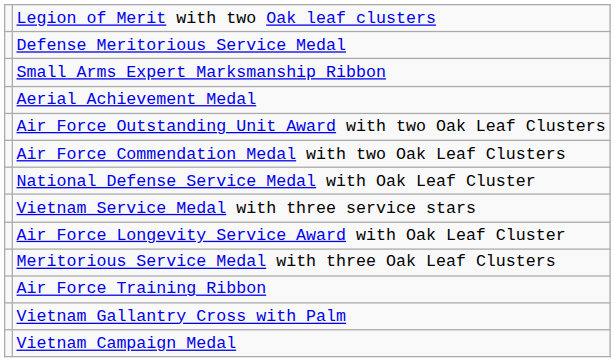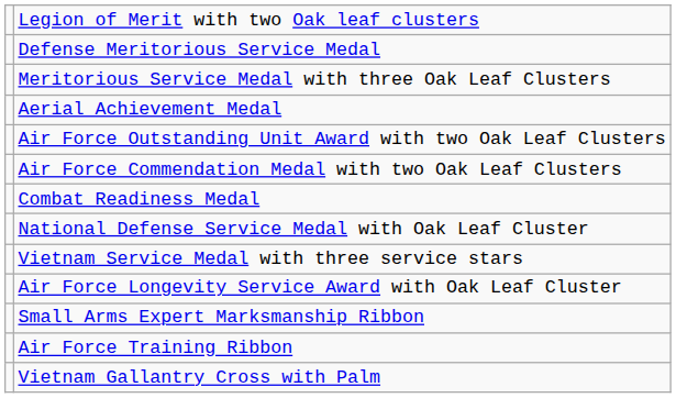 <table class="wikitable">
 <tr>
 <td></td>
 <td><a href='#'>Legion of Merit</a> with two <a href='#'>Oak leaf clusters</a></td>
 </tr>
 <tr>
 <td></td>
 <td><a href='#'>Defense Meritorious Service Medal</a></td>
 </tr>
 <tr>
 <td></td>
-<td><a href='#'>Small Arms Expert Marksmanship Ribbon</a></td>
+<td><a href='#'>Meritorious Service Medal</a> with three Oak Leaf Clusters</td>
 </tr>
 <tr>
 <td></td>
 <td><a href='#'>Aerial Achievement Medal</a></td>
 </tr>
 <tr>
 <td></td>
 <td><a href='#'>Air Force Outstanding Unit Award</a> with two Oak Leaf Clusters</td>
 </tr>
 <tr>
 <td></td>
 <td><a href='#'>Air Force Commendation Medal</a> with two Oak Leaf Clusters</td>
 </tr>
 <tr>
 <td></td>
+<td><a href='#'>Combat Readiness Medal</a></td>
+</tr>
+<tr>
+<td></td>
 <td><a href='#'>National Defense Service Medal</a> with Oak Leaf Cluster</td>
 </tr>
 <tr>
 <td></td>
 <td><a href='#'>Vietnam Service Medal</a> with three service stars</td>
 </tr>
 <tr>
 <td></td>
 <td><a href='#'>Air Force Longevity Service Award</a> with Oak Leaf Cluster</td>
 </tr>
 <tr>
 <td></td>
-<td><a href='#'>Meritorious Service Medal</a> with three Oak Leaf Clusters</td>
+<td><a href='#'>Small Arms Expert Marksmanship Ribbon</a></td>
 </tr>
 <tr>
 <td></td>
 <td><a href='#'>Air Force Training Ribbon</a></td>
 </tr>
 <tr>
 <td></td>
 <td><a href='#'>Vietnam Gallantry Cross with Palm</a></td>
 </tr>
-<tr>
-<td></td>
-<td><a href='#'>Vietnam Campaign Medal</a></td>
-</tr>
 </table>
